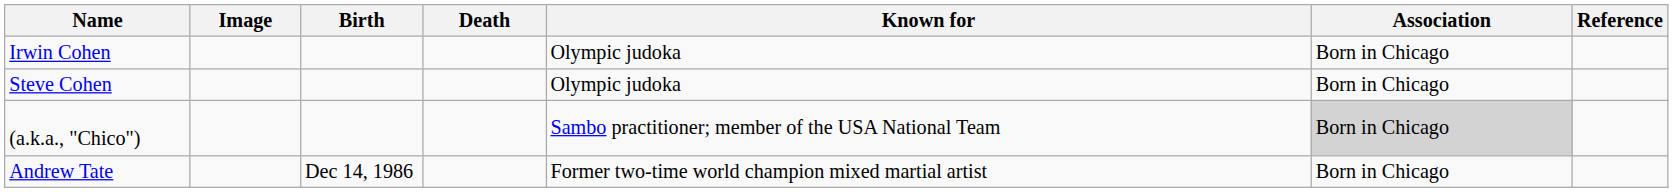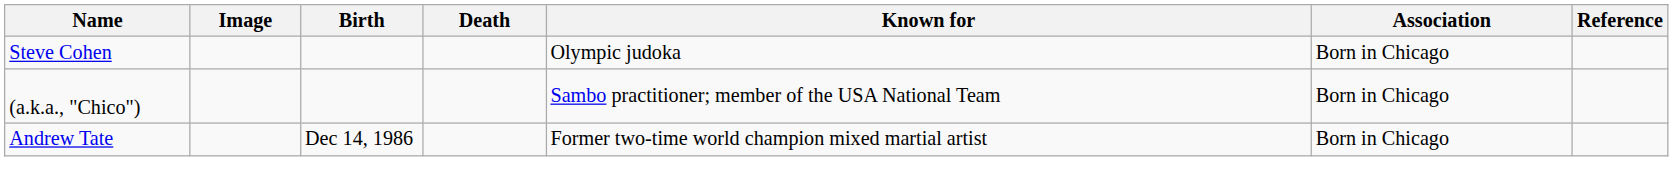 <table class="wikitable sortable">
 <tr>
 <th scope="col" width="140">Name</th>
 <th scope="col" width="80" class="unsortable">Image</th>
 <th scope="col" width="90">Birth</th>
 <th scope="col" width="90">Death</th>
 <th scope="col" width="600" class="unsortable">Known for</th>
 <th scope="col" width="200" class="unsortable">Association</th>
 <th scope="col" width="30" class="unsortable">Reference</th>
-</tr>
-<tr>
-<td><a href='#'>Irwin Cohen</a></td>
-<td></td>
-<td align=right></td>
-<td></td>
-<td>Olympic judoka</td>
-<td>Born in Chicago</td>
-<td align="center"></td>
 </tr>
 <tr>
 <td><a href='#'>Steve Cohen</a></td>
 <td></td>
 <td align=right></td>
 <td></td>
 <td>Olympic judoka</td>
 <td>Born in Chicago</td>
 <td align="center"></td>
 </tr>
 <tr>
 <td><br>(a.k.a., "Chico")</td>
 <td></td>
 <td align=right></td>
 <td></td>
 <td><a href='#'>Sambo</a> practitioner; member of the USA National Team</td>
-<td style="background: lightgrey;">Born in Chicago</td>
+<td>Born in Chicago</td>
 <td align="center"></td>
 </tr>
 <tr>
 <td><a href='#'>Andrew Tate</a></td>
 <td></td>
 <td>Dec 14, 1986</td>
 <td></td>
 <td>Former two-time world champion mixed martial artist</td>
 <td>Born in Chicago</td>
 <td></td>
 </tr>
 </table>
